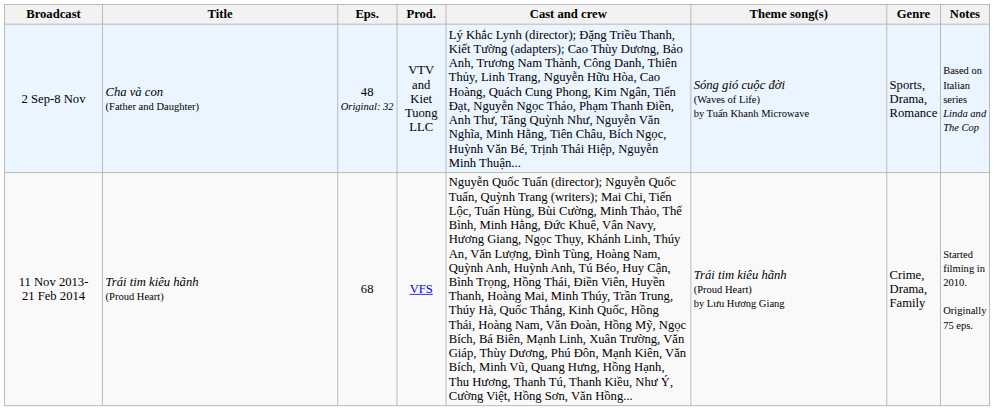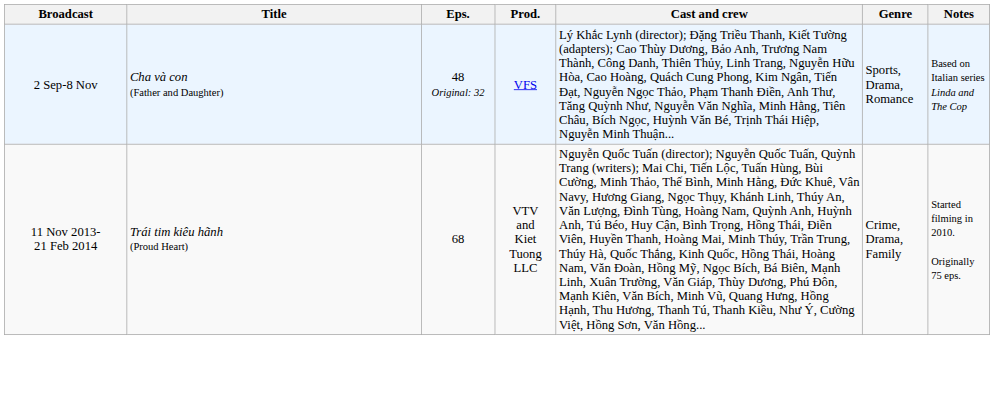 <table class="wikitable sortable">
 <tr>
 <th style="width:10%;">Broadcast</th>
 <th style="width:24%;">Title</th>
 <th style="width:6%;">Eps.</th>
 <th style="width:5%;">Prod.</th>
 <th style="width:25%;">Cast and crew</th>
-<th style="width:20%;">Theme song(s)</th>
 <th style="width:5%;">Genre</th>
 <th style="width:5%;">Notes</th>
 </tr>
 <tr ---- bgcolor="#ebf5ff">
 <td style="text-align:center;">2 Sep-8 Nov<br></td>
 <td><em>Cha và con</em> <br><small>(Father and Daughter)</small></td>
 <td style="text-align:center;">48<br><small><em>Original: 32</em></small></td>
-<td style="text-align:center;">VTV<br>and<br>Kiet Tuong LLC</td>
+<td style="text-align:center;"><a href='#'>VFS</a></td>
 <td>Lý Khắc Lynh (director); Đặng Triều Thanh, Kiết Tường (adapters); Cao Thùy Dương, Bảo Anh, Trương Nam Thành, Công Danh, Thiên Thủy, Linh Trang, Nguyễn Hữu Hòa, Cao Hoàng, Quách Cung Phong, Kim Ngân, Tiến Đạt, Nguyễn Ngọc Thảo, Phạm Thanh Điền, Anh Thư, Tăng Quỳnh Như, Nguyễn Văn Nghĩa, Minh Hằng, Tiên Châu, Bích Ngọc, Huỳnh Văn Bé, Trịnh Thái Hiệp, Nguyễn Minh Thuận...</td>
-<td><em>Sóng gió cuộc đời</em> <br><small>(Waves of Life)</small><br><small>by Tuấn Khanh Microwave</small><br></td>
 <td>Sports, Drama, Romance</td>
 <td><small>Based on Italian series <em>Linda and The Cop</em></small></td>
 </tr>
 <tr>
 <td style="text-align:center;">11 Nov 2013-<br>21 Feb 2014 <br></td>
 <td><em>Trái tim kiêu hãnh</em> <br><small>(Proud Heart)</small></td>
 <td style="text-align:center;">68</td>
-<td style="text-align:center;"><a href='#'>VFS</a></td>
+<td style="text-align:center;">VTV<br>and<br>Kiet Tuong LLC</td>
 <td>Nguyễn Quốc Tuấn (director); Nguyễn Quốc Tuấn, Quỳnh Trang (writers); Mai Chi, Tiến Lộc, Tuấn Hùng, Bùi Cường, Minh Thảo, Thế Bình, Minh Hằng, Đức Khuê, Vân Navy, Hương Giang, Ngọc Thụy, Khánh Linh, Thúy An, Văn Lượng, Đình Tùng, Hoàng Nam, Quỳnh Anh, Huỳnh Anh, Tú Béo, Huy Cận, Bình Trọng, Hồng Thái, Điền Viên, Huyền Thanh, Hoàng Mai, Minh Thúy, Trần Trung, Thúy Hà, Quốc Thắng, Kinh Quốc, Hồng Thái, Hoàng Nam, Văn Đoàn, Hồng Mỹ, Ngọc Bích, Bá Biên, Mạnh Linh, Xuân Trường, Văn Giáp, Thùy Dương, Phú Đôn, Mạnh Kiên, Văn Bích, Minh Vũ, Quang Hưng, Hồng Hạnh, Thu Hương, Thanh Tú, Thanh Kiều, Như Ý, Cường Việt, Hồng Sơn, Văn Hồng...</td>
-<td><em>Trái tim kiêu hãnh</em> <br><small>(Proud Heart)</small><br><small>by Lưu Hương Giang</small></td>
 <td>Crime, Drama, Family</td>
 <td><small>Started filming in 2010.<br><br>Originally 75 eps.</small></td>
 </tr>
 </table>
